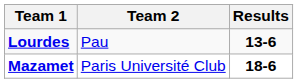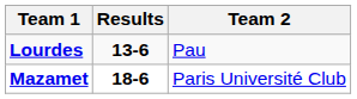 <table class="wikitable">
 <tr>
 <th>Team 1</th>
+<th>Results</th>
 <th>Team 2</th>
-<th>Results</th>
 </tr>
 <tr>
 <td><strong><a href='#'>Lourdes</a></strong></td>
+<td align="center"><strong>13-6</strong></td>
 <td><a href='#'>Pau</a></td>
-<td align="center"><strong>13-6</strong></td>
 </tr>
 <tr bgcolor="white">
 <td><strong><a href='#'>Mazamet</a></strong></td>
+<td align="center"><strong>18-6</strong></td>
 <td><a href='#'>Paris Université Club</a></td>
-<td align="center"><strong>18-6</strong></td>
 </tr>
 </table>
